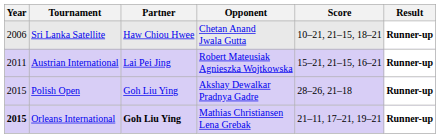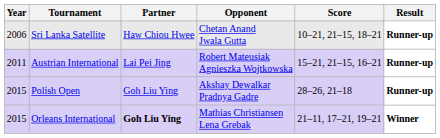 <table class="sortable wikitable" style="font-size: 90%;">
 <tr>
 <th>Year</th>
 <th>Tournament</th>
 <th>Partner</th>
 <th>Opponent</th>
 <th>Score</th>
 <th>Result</th>
 </tr>
 <tr style="background:#E9E9E9">
 <td align="center">2006</td>
 <td align="left"><a href='#'>Sri Lanka Satellite</a></td>
 <td align="left"> <a href='#'>Haw Chiou Hwee</a></td>
 <td align="left"> <a href='#'>Chetan Anand</a> <br>  <a href='#'>Jwala Gutta</a></td>
 <td align="left">10–21, 21–15, 18–21</td>
 <td style="text-align:left; background:white"> <strong>Runner-up</strong></td>
 </tr>
 <tr style="background:#D8CEF6">
 <td align="center">2011</td>
 <td align="left"><a href='#'>Austrian International</a></td>
 <td align="left"> <a href='#'>Lai Pei Jing</a></td>
 <td align="left"> <a href='#'>Robert Mateusiak</a> <br>  <a href='#'>Agnieszka Wojtkowska</a></td>
 <td align="left">15–21, 21–15, 16–21</td>
 <td style="text-align:left; background:white"> <strong>Runner-up</strong></td>
 </tr>
 <tr style="background:#D8CEF6">
 <td align="center">2015</td>
 <td align="left"><a href='#'>Polish Open</a></td>
 <td align="left"> <a href='#'>Goh Liu Ying</a></td>
 <td align="left"> <a href='#'>Akshay Dewalkar</a> <br>  <a href='#'>Pradnya Gadre</a></td>
 <td align="left">28–26, 21–18</td>
 <td style="text-align:left; background:white"> <strong>Runner-up</strong></td>
 </tr>
 <tr style="background:#D8CEF6">
-<td align="center"><strong>2015</strong></td>
+<td align="center">2015</td>
 <td align="left"><a href='#'>Orleans International</a></td>
 <td align="left"><strong> Goh Liu Ying</strong></td>
 <td align="left"> <a href='#'>Mathias Christiansen</a> <br>  <a href='#'>Lena Grebak</a></td>
 <td align="left">21–11, 17–21, 19–21</td>
-<td style="text-align:left; background:white"> <strong>Runner-up</strong></td>
+<td style="text-align:left; background:white"> <strong>Winner</strong></td>
 </tr>
 </table>
